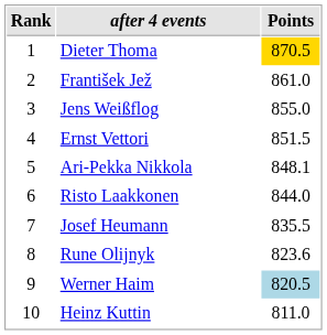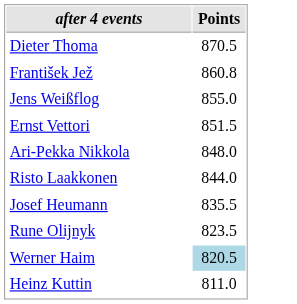 <table cellspacing="1" cellpadding="3" style="border:1px solid #AAAAAA;font-size:86%">
 <tr bgcolor="#E4E4E4">
-<th style="border-bottom:1px solid #AAAAAA" width=10>Rank</th>
 <th style="border-bottom:1px solid #AAAAAA" width=155><em>after 4 events</em></th>
 <th style="border-bottom:1px solid #AAAAAA" width=40>Points</th>
 </tr>
 <tr>
-<td align=center>1</td>
 <td> <a href='#'>Dieter Thoma</a></td>
-<td align=center style="background: gold;">870.5</td>
+<td align=center>870.5</td>
 </tr>
 <tr>
-<td align=center>2</td>
 <td> <a href='#'>František Jež</a></td>
-<td align=center>861.0</td>
+<td align=center>860.8</td>
 </tr>
 <tr>
-<td align=center>3</td>
 <td> <a href='#'>Jens Weißflog</a></td>
 <td align=center>855.0</td>
 </tr>
 <tr>
-<td align=center>4</td>
 <td> <a href='#'>Ernst Vettori</a></td>
 <td align=center>851.5</td>
 </tr>
 <tr>
-<td align=center>5</td>
 <td> <a href='#'>Ari-Pekka Nikkola</a></td>
-<td align=center>848.1</td>
+<td align=center>848.0</td>
 </tr>
 <tr>
-<td align=center>6</td>
 <td> <a href='#'>Risto Laakkonen</a></td>
 <td align=center>844.0</td>
 </tr>
 <tr>
-<td align=center>7</td>
 <td> <a href='#'>Josef Heumann</a></td>
 <td align=center>835.5</td>
 </tr>
 <tr>
-<td align=center>8</td>
 <td> <a href='#'>Rune Olijnyk</a></td>
-<td align=center>823.6</td>
+<td align=center>823.5</td>
 </tr>
 <tr>
-<td align=center>9</td>
 <td> <a href='#'>Werner Haim</a></td>
 <td align=center style="background: lightblue;">820.5</td>
 </tr>
 <tr>
-<td align=center>10</td>
 <td> <a href='#'>Heinz Kuttin</a></td>
 <td align=center>811.0</td>
 </tr>
 </table>
